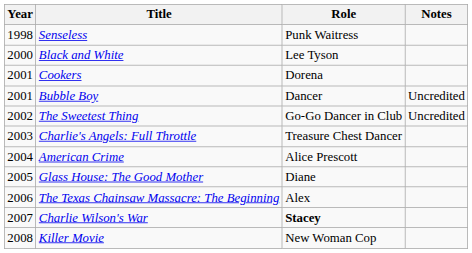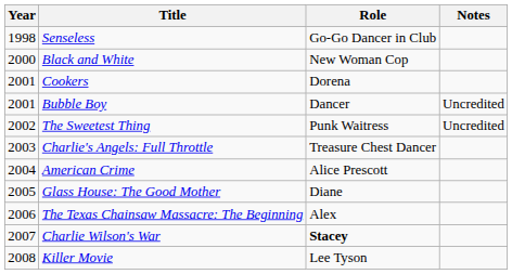 <table class="wikitable sortable">
 <tr>
 <th>Year</th>
 <th>Title</th>
 <th>Role</th>
 <th>Notes</th>
 </tr>
 <tr>
 <td>1998</td>
 <td><em><a href='#'>Senseless</a></em></td>
-<td>Punk Waitress</td>
+<td>Go-Go Dancer in Club</td>
 <td></td>
 </tr>
 <tr>
 <td>2000</td>
 <td><a href='#'><em>Black and White</em></a></td>
-<td>Lee Tyson</td>
+<td>New Woman Cop</td>
 <td></td>
 </tr>
 <tr>
 <td>2001</td>
 <td><em><a href='#'>Cookers</a></em></td>
 <td>Dorena</td>
 <td></td>
 </tr>
 <tr>
 <td>2001</td>
 <td><a href='#'><em>Bubble Boy</em></a></td>
 <td>Dancer</td>
 <td>Uncredited</td>
 </tr>
 <tr>
 <td>2002</td>
 <td><em><a href='#'>The Sweetest Thing</a></em></td>
-<td>Go-Go Dancer in Club</td>
+<td>Punk Waitress</td>
 <td>Uncredited</td>
 </tr>
 <tr>
 <td>2003</td>
 <td><em><a href='#'>Charlie's Angels: Full Throttle</a></em></td>
 <td>Treasure Chest Dancer</td>
 <td></td>
 </tr>
 <tr>
 <td>2004</td>
 <td><a href='#'><em>American Crime</em></a></td>
 <td>Alice Prescott</td>
 <td></td>
 </tr>
 <tr>
 <td>2005</td>
 <td><em><a href='#'>Glass House: The Good Mother</a></em></td>
 <td>Diane</td>
 <td></td>
 </tr>
 <tr>
 <td>2006</td>
 <td><em><a href='#'>The Texas Chainsaw Massacre: The Beginning</a></em></td>
 <td>Alex</td>
 <td></td>
 </tr>
 <tr>
 <td>2007</td>
 <td><a href='#'><em>Charlie Wilson's War</em></a></td>
 <td><strong>Stacey</strong></td>
 <td></td>
 </tr>
 <tr>
 <td>2008</td>
 <td><em><a href='#'>Killer Movie</a></em></td>
-<td>New Woman Cop</td>
+<td>Lee Tyson</td>
 <td></td>
 </tr>
 </table>
